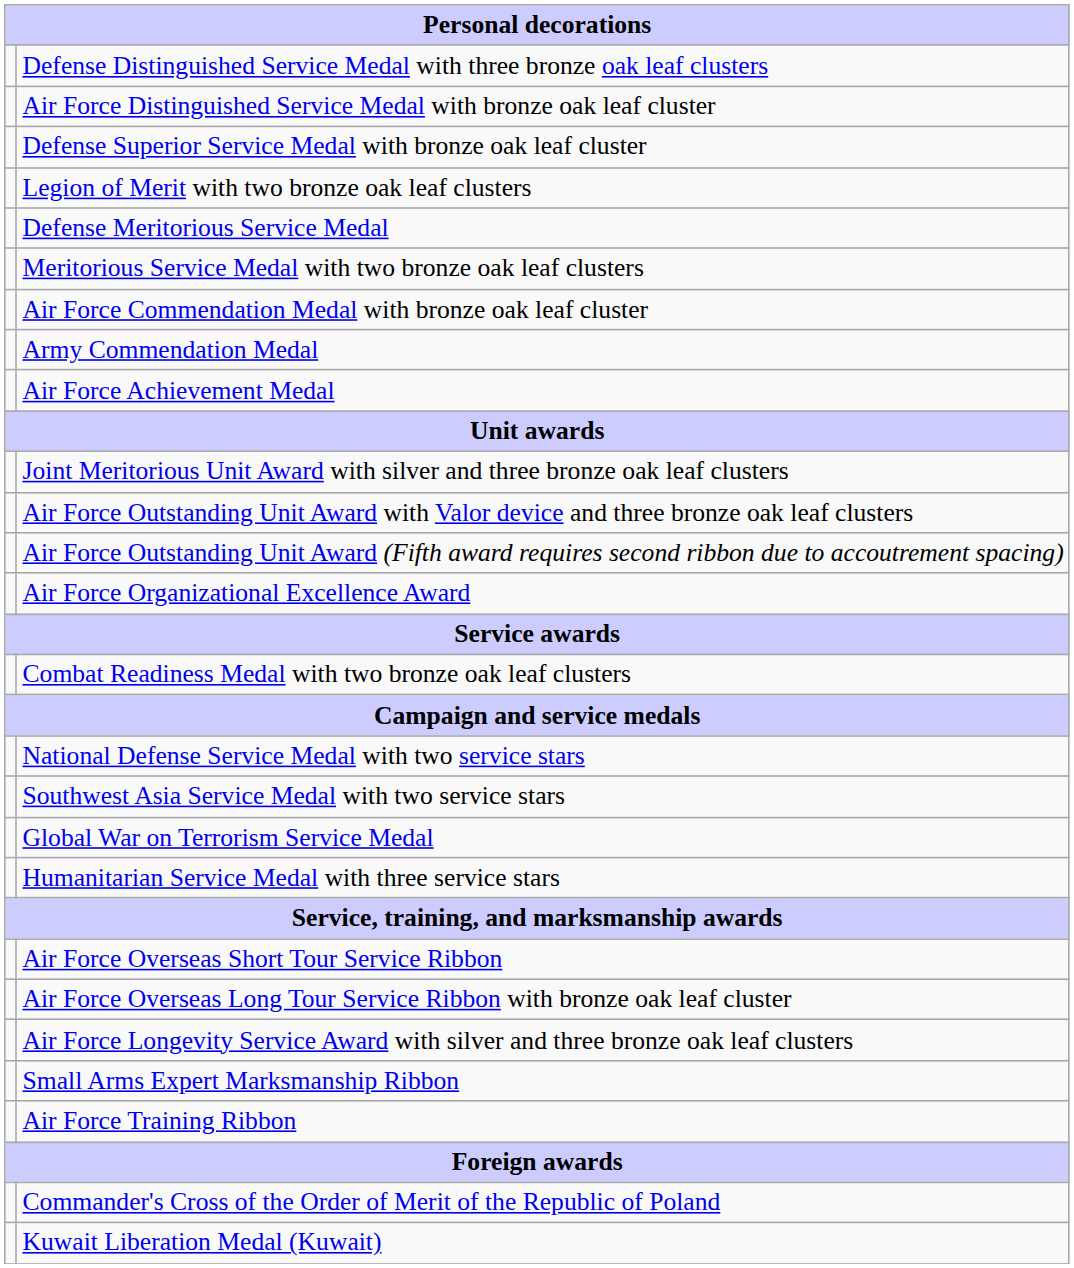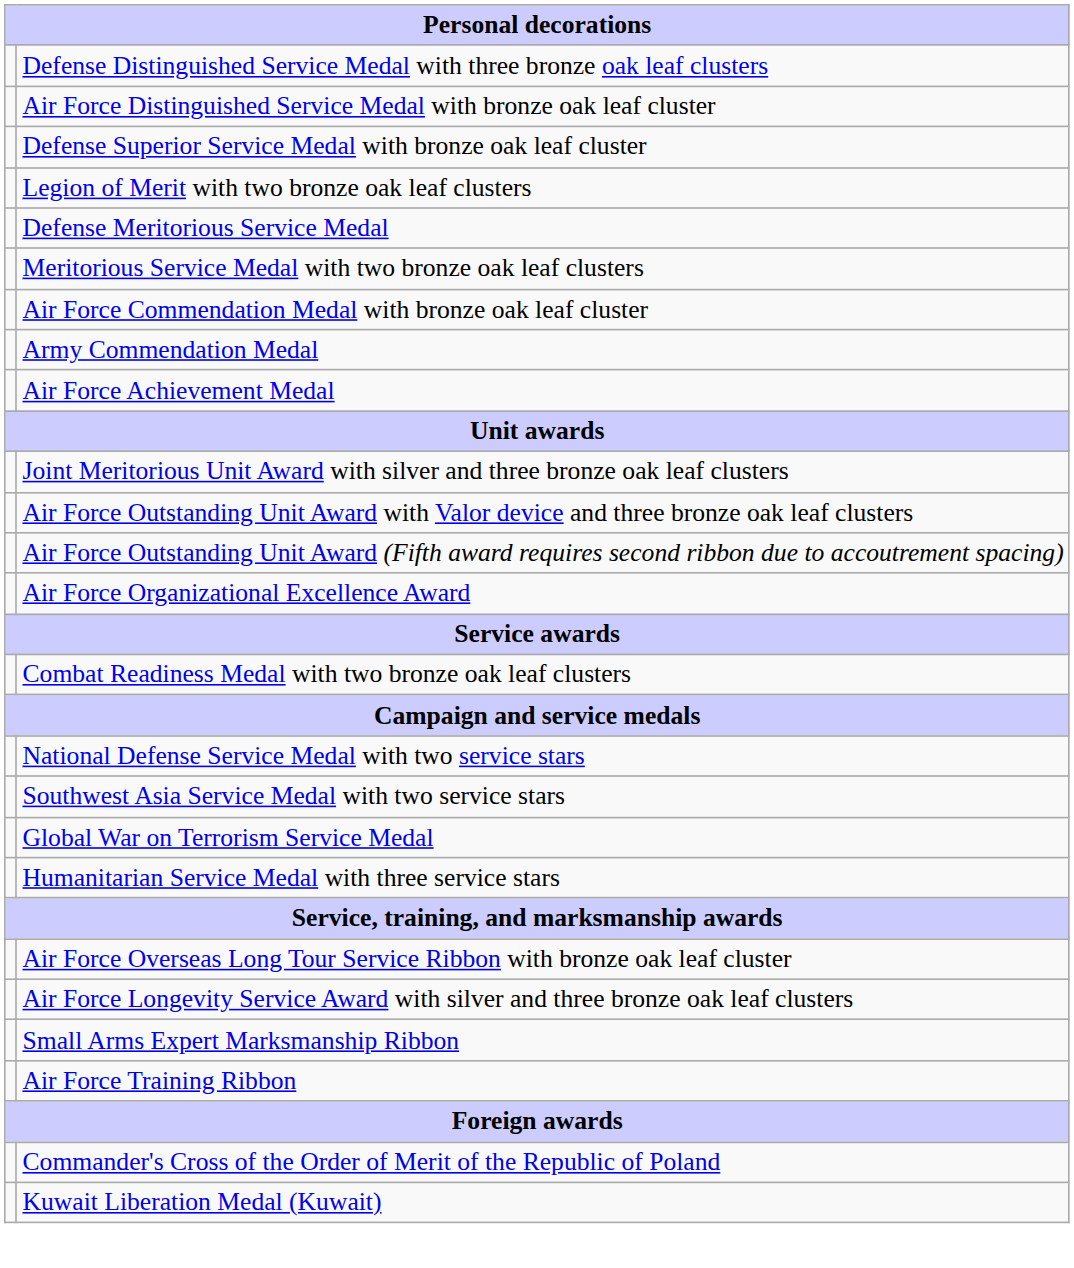 <table class="wikitable">
 <tr style="background:#ccf; text-align:center;">
 <td colspan=2><strong>Personal decorations</strong></td>
 </tr>
 <tr>
 <td></td>
 <td><a href='#'>Defense Distinguished Service Medal</a> with three bronze <a href='#'>oak leaf clusters</a></td>
 </tr>
 <tr>
 <td></td>
 <td><a href='#'>Air Force Distinguished Service Medal</a> with bronze oak leaf cluster</td>
 </tr>
 <tr>
 <td></td>
 <td><a href='#'>Defense Superior Service Medal</a> with bronze oak leaf cluster</td>
 </tr>
 <tr>
 <td></td>
 <td><a href='#'>Legion of Merit</a> with two bronze oak leaf clusters</td>
 </tr>
 <tr>
 <td></td>
 <td><a href='#'>Defense Meritorious Service Medal</a></td>
 </tr>
 <tr>
 <td></td>
 <td><a href='#'>Meritorious Service Medal</a> with two bronze oak leaf clusters</td>
 </tr>
 <tr>
 <td></td>
 <td><a href='#'>Air Force Commendation Medal</a> with bronze oak leaf cluster</td>
 </tr>
 <tr>
 <td></td>
 <td><a href='#'>Army Commendation Medal</a></td>
 </tr>
 <tr>
 <td></td>
 <td><a href='#'>Air Force Achievement Medal</a></td>
 </tr>
 <tr style="background:#ccf; text-align:center;">
 <td colspan=2><strong>Unit awards</strong></td>
 </tr>
 <tr>
 <td></td>
 <td><a href='#'>Joint Meritorious Unit Award</a> with silver and three bronze oak leaf clusters</td>
 </tr>
 <tr>
 <td></td>
 <td><a href='#'>Air Force Outstanding Unit Award</a> with <a href='#'>Valor device</a> and three bronze oak leaf clusters</td>
 </tr>
 <tr>
 <td></td>
 <td><a href='#'>Air Force Outstanding Unit Award</a> <em>(Fifth award requires second ribbon due to accoutrement spacing)</em></td>
 </tr>
 <tr>
 <td></td>
 <td><a href='#'>Air Force Organizational Excellence Award</a></td>
 </tr>
 <tr style="background:#ccf; text-align:center;">
 <td colspan=2><strong>Service awards</strong></td>
 </tr>
 <tr>
 <td></td>
 <td><a href='#'>Combat Readiness Medal</a> with two bronze oak leaf clusters</td>
 </tr>
 <tr style="background:#ccf; text-align:center;">
 <td colspan=2><strong>Campaign and service medals</strong></td>
 </tr>
 <tr>
 <td></td>
 <td><a href='#'>National Defense Service Medal</a> with two <a href='#'>service stars</a></td>
 </tr>
 <tr>
 <td></td>
 <td><a href='#'>Southwest Asia Service Medal</a> with two service stars</td>
 </tr>
 <tr>
 <td></td>
 <td><a href='#'>Global War on Terrorism Service Medal</a></td>
 </tr>
 <tr>
 <td></td>
 <td><a href='#'>Humanitarian Service Medal</a> with three service stars</td>
 </tr>
 <tr style="background:#ccf; text-align:center;">
 <td colspan=2><strong>Service, training, and marksmanship awards</strong></td>
 </tr>
 <tr>
 <td></td>
-<td><a href='#'>Air Force Overseas Short Tour Service Ribbon</a></td>
-</tr>
-<tr>
-<td></td>
 <td><a href='#'>Air Force Overseas Long Tour Service Ribbon</a> with bronze oak leaf cluster</td>
 </tr>
 <tr>
 <td></td>
 <td><a href='#'>Air Force Longevity Service Award</a> with silver and three bronze oak leaf clusters</td>
 </tr>
 <tr>
 <td></td>
 <td><a href='#'>Small Arms Expert Marksmanship Ribbon</a></td>
 </tr>
 <tr>
 <td></td>
 <td><a href='#'>Air Force Training Ribbon</a></td>
 </tr>
 <tr style="background:#ccf; text-align:center;">
 <td colspan=2><strong>Foreign awards</strong></td>
 </tr>
 <tr>
 <td></td>
 <td><a href='#'>Commander's Cross of the Order of Merit of the Republic of Poland</a></td>
 </tr>
 <tr>
 <td></td>
 <td><a href='#'>Kuwait Liberation Medal (Kuwait)</a></td>
 </tr>
 </table>
